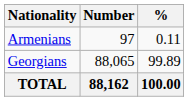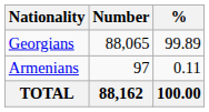 <table class="wikitable sortable">
 <tr>
 <th>Nationality</th>
 <th>Number</th>
 <th>%</th>
 </tr>
 <tr>
+<td><a href='#'>Georgians</a></td>
+<td align="right">88,065</td>
+<td align="right">99.89</td>
+</tr>
+<tr>
 <td><a href='#'>Armenians</a></td>
 <td align="right">97</td>
 <td align="right">0.11</td>
-</tr>
-<tr>
-<td><a href='#'>Georgians</a></td>
-<td align="right">88,065</td>
-<td align="right">99.89</td>
 </tr>
 <tr>
 <th>TOTAL</th>
 <th>88,162</th>
 <th>100.00</th>
 </tr>
 </table>
